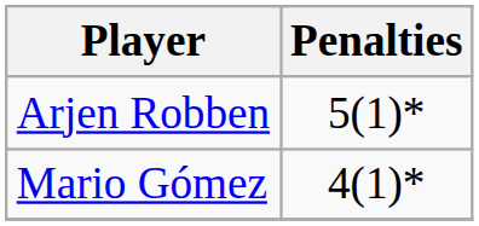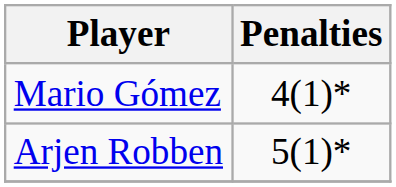 <table class="wikitable">
 <tr>
 <th>Player</th>
 <th>Penalties</th>
 </tr>
 <tr>
+<td> <a href='#'>Mario Gómez</a></td>
+<td align=center>4(1)*</td>
+</tr>
+<tr>
 <td> <a href='#'>Arjen Robben</a></td>
 <td align=center>5(1)*</td>
 </tr>
 <tr>
-<td> <a href='#'>Mario Gómez</a></td>
-<td align=center>4(1)*</td>
-</tr>
-<tr>
 </tr>
 </table>
